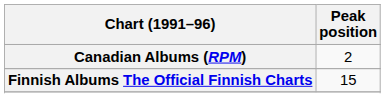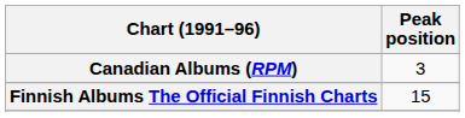 <table class="wikitable plainrowheaders sortable">
 <tr>
 <th scope="col">Chart (1991–96)</th>
 <th scope="col">Peak<br>position</th>
 </tr>
 <tr>
 </tr>
 <tr>
 </tr>
 <tr>
 <th scope="row">Canadian Albums (<em><a href='#'>RPM</a></em>)</th>
-<td style="text-align:center;">2</td>
+<td style="text-align:center;">3</td>
 </tr>
 <tr>
 </tr>
 <tr>
 <th scope="row">Finnish Albums <a href='#'>The Official Finnish Charts</a></th>
 <td style="text-align:center;">15</td>
 </tr>
 <tr>
 </tr>
 <tr>
 </tr>
 <tr>
 </tr>
 <tr>
 </tr>
 <tr>
 </tr>
 <tr>
 </tr>
 <tr>
 </tr>
 </table>
